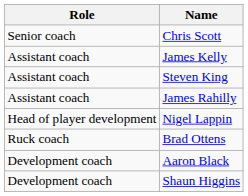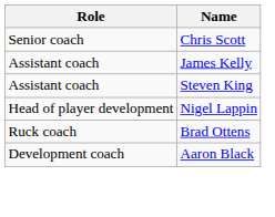 <table class="wikitable">
 <tr>
 <th>Role</th>
 <th>Name</th>
 </tr>
 <tr>
 <td>Senior coach</td>
 <td><a href='#'>Chris Scott</a></td>
 </tr>
 <tr>
 <td>Assistant coach</td>
 <td><a href='#'>James Kelly</a></td>
 </tr>
 <tr>
 <td>Assistant coach</td>
 <td><a href='#'>Steven King</a></td>
 </tr>
 <tr>
-<td>Assistant coach</td>
-<td><a href='#'>James Rahilly</a></td>
-</tr>
-<tr>
 <td>Head of player development</td>
 <td><a href='#'>Nigel Lappin</a></td>
 </tr>
 <tr>
 <td>Ruck coach</td>
 <td><a href='#'>Brad Ottens</a></td>
 </tr>
 <tr>
 <td>Development coach</td>
 <td><a href='#'>Aaron Black</a></td>
 </tr>
-<tr>
-<td>Development coach</td>
-<td><a href='#'>Shaun Higgins</a></td>
-</tr>
 </table>
